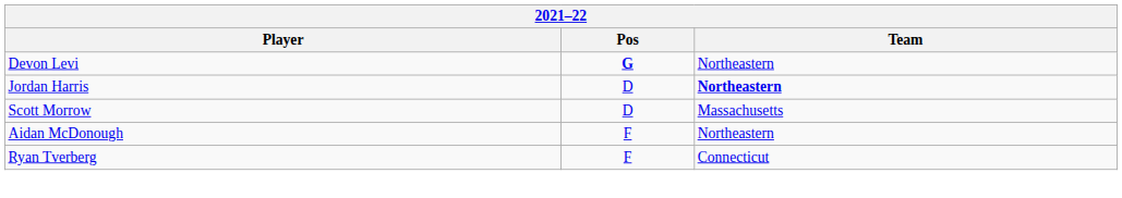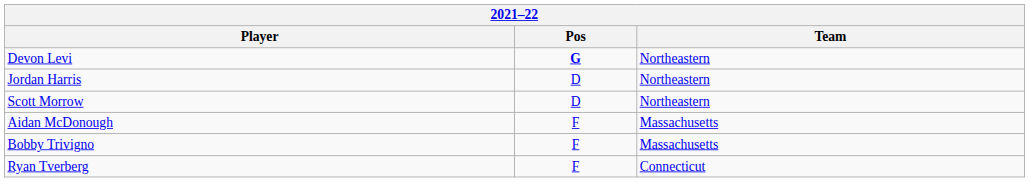 <table class="wikitable" width=95%>
 <tr>
 <th colspan=3><a href='#'>2021–22</a></th>
 </tr>
 <tr>
 <th>Player</th>
 <th>Pos</th>
 <th>Team</th>
 </tr>
 <tr>
 <td><a href='#'>Devon Levi</a></td>
 <td align=center><strong><a href='#'>G</a></strong></td>
 <td><a href='#'>Northeastern</a></td>
 </tr>
 <tr>
 <td><a href='#'>Jordan Harris</a></td>
 <td align=center><a href='#'>D</a></td>
-<td><strong><a href='#'>Northeastern</a></strong></td>
+<td><a href='#'>Northeastern</a></td>
 </tr>
 <tr>
 <td><a href='#'>Scott Morrow</a></td>
 <td align=center><a href='#'>D</a></td>
-<td><a href='#'>Massachusetts</a></td>
+<td><a href='#'>Northeastern</a></td>
 </tr>
 <tr>
 <td><a href='#'>Aidan McDonough</a></td>
 <td align=center><a href='#'>F</a></td>
-<td><a href='#'>Northeastern</a></td>
+<td><a href='#'>Massachusetts</a></td>
+</tr>
+<tr>
+<td><a href='#'>Bobby Trivigno</a></td>
+<td align=center><a href='#'>F</a></td>
+<td><a href='#'>Massachusetts</a></td>
 </tr>
 <tr>
 <td><a href='#'>Ryan Tverberg</a></td>
 <td align=center><a href='#'>F</a></td>
 <td><a href='#'>Connecticut</a></td>
 </tr>
 </table>
